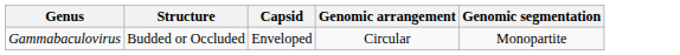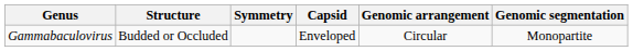 <table class="wikitable sortable" style="text-align:center">
 <tr>
 <th>Genus</th>
 <th>Structure</th>
+<th>Symmetry</th>
 <th>Capsid</th>
 <th>Genomic arrangement</th>
 <th>Genomic segmentation</th>
 </tr>
 <tr>
 <td><em>Gammabaculovirus</em></td>
 <td>Budded or Occluded</td>
+<td></td>
 <td>Enveloped</td>
 <td>Circular</td>
 <td>Monopartite</td>
 </tr>
 </table>
